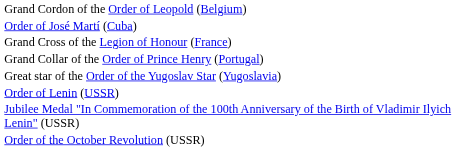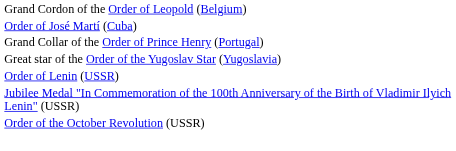 <table>
 <tr>
 <td></td>
 <td>Grand Cordon of the <a href='#'>Order of Leopold</a> (<a href='#'>Belgium</a>)</td>
 </tr>
 <tr>
 <td></td>
 <td><a href='#'>Order of José Martí</a> (<a href='#'>Cuba</a>)</td>
-</tr>
-<tr>
-<td></td>
-<td>Grand Cross of the <a href='#'>Legion of Honour</a> (<a href='#'>France</a>)</td>
 </tr>
 <tr>
 <td></td>
 <td>Grand Collar of the <a href='#'>Order of Prince Henry</a> (<a href='#'>Portugal</a>)</td>
 </tr>
 <tr>
 <td></td>
 <td>Great star  of the <a href='#'>Order of the Yugoslav Star</a> (<a href='#'>Yugoslavia</a>)</td>
 </tr>
 <tr>
 <td></td>
 <td><a href='#'>Order of Lenin</a> (<a href='#'>USSR</a>)</td>
 </tr>
 <tr>
 <td></td>
 <td><a href='#'>Jubilee Medal "In Commemoration of the 100th Anniversary of the Birth of Vladimir Ilyich Lenin"</a> (USSR)</td>
 </tr>
 <tr>
 <td></td>
 <td><a href='#'>Order of the October Revolution</a> (USSR)</td>
 </tr>
 <tr>
 </tr>
 </table>
